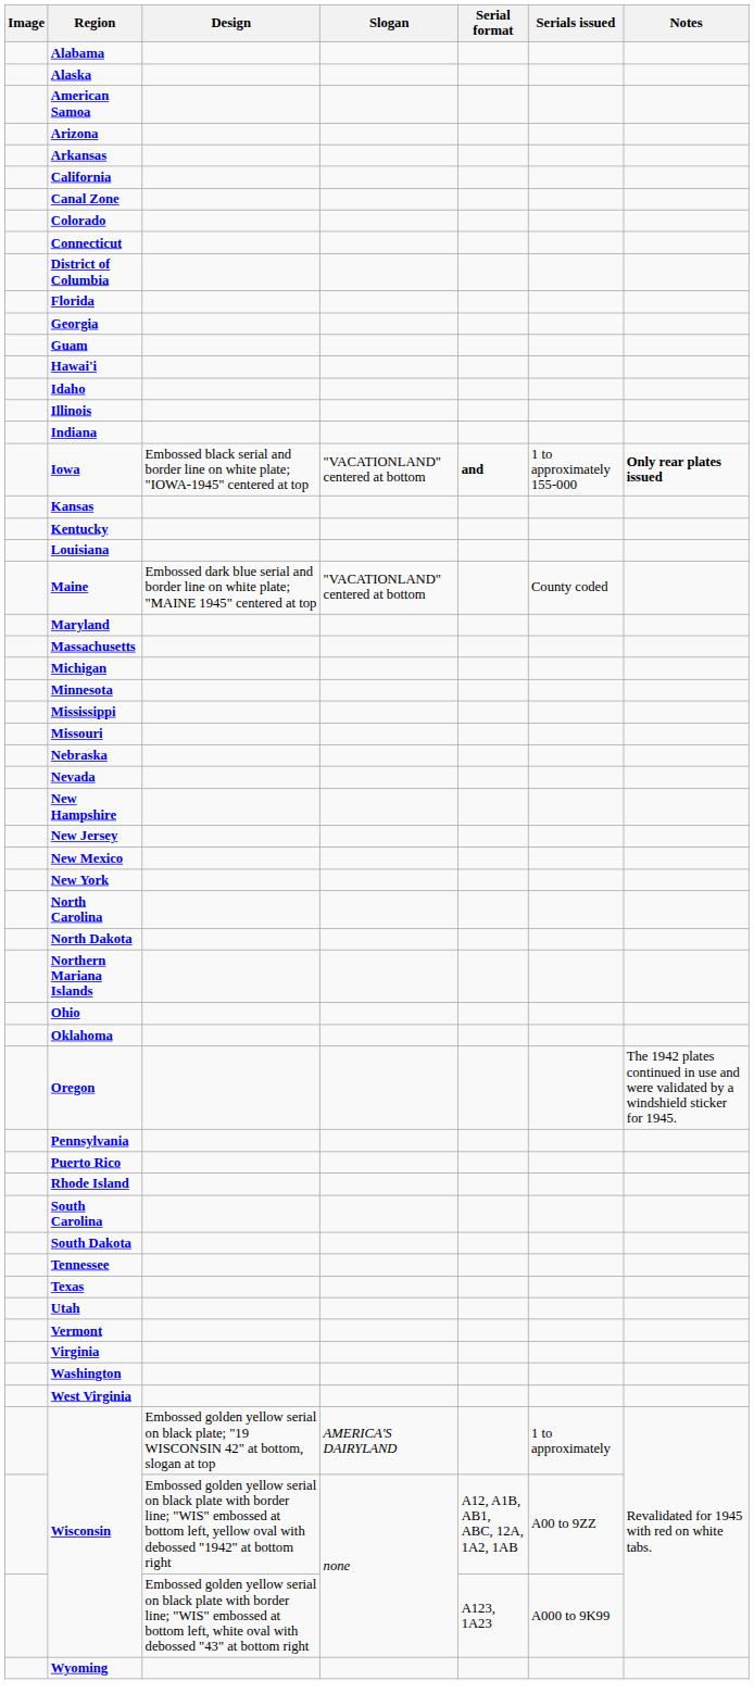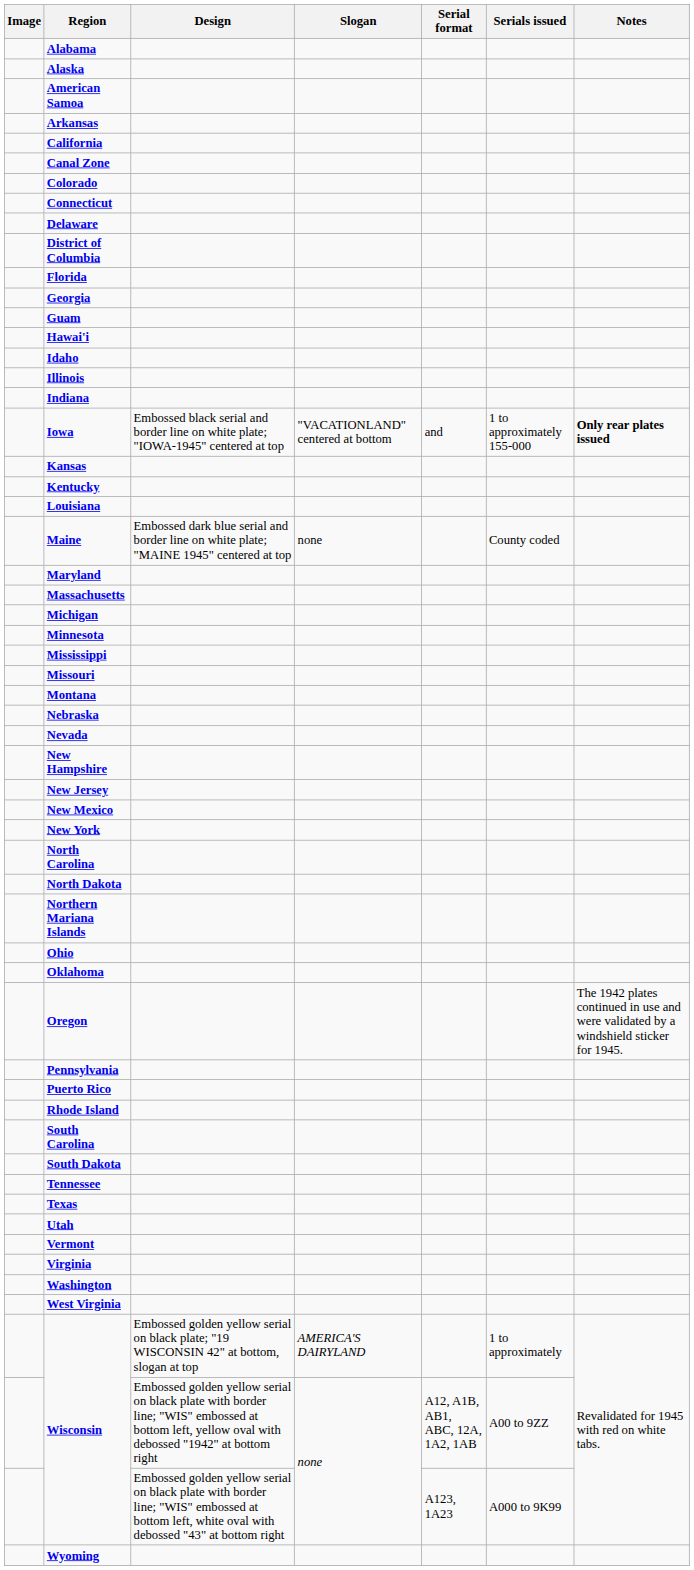 <table class="wikitable">
 <tr>
 <th>Image</th>
 <th>Region</th>
 <th>Design</th>
 <th>Slogan</th>
 <th>Serial format</th>
 <th>Serials issued</th>
 <th>Notes</th>
 </tr>
 <tr>
 <td></td>
 <td><strong><a href='#'>Alabama</a></strong></td>
 <td></td>
 <td></td>
 <td></td>
 <td></td>
 <td></td>
 </tr>
 <tr>
 <td></td>
 <td><strong><a href='#'>Alaska</a></strong></td>
 <td></td>
 <td></td>
 <td></td>
 <td></td>
 <td></td>
 </tr>
 <tr>
 <td></td>
 <td><strong><a href='#'>American Samoa</a></strong></td>
-<td></td>
-<td></td>
-<td></td>
-<td></td>
-<td></td>
-</tr>
-<tr>
-<td></td>
-<td><strong><a href='#'>Arizona</a></strong></td>
 <td></td>
 <td></td>
 <td></td>
 <td></td>
 <td></td>
 </tr>
 <tr>
 <td></td>
 <td><strong><a href='#'>Arkansas</a></strong></td>
 <td></td>
 <td></td>
 <td></td>
 <td></td>
 <td></td>
 </tr>
 <tr>
 <td></td>
 <td><strong><a href='#'>California</a></strong></td>
 <td></td>
 <td></td>
 <td></td>
 <td></td>
 <td></td>
 </tr>
 <tr>
 <td></td>
 <td><strong><a href='#'>Canal Zone</a></strong></td>
 <td></td>
 <td></td>
 <td></td>
 <td></td>
 <td></td>
 </tr>
 <tr>
 <td></td>
 <td><strong><a href='#'>Colorado</a></strong></td>
 <td></td>
 <td></td>
 <td></td>
 <td></td>
 <td></td>
 </tr>
 <tr>
 <td></td>
 <td><strong><a href='#'>Connecticut</a></strong></td>
+<td></td>
+<td></td>
+<td></td>
+<td></td>
+<td></td>
+</tr>
+<tr>
+<td></td>
+<td><strong><a href='#'>Delaware</a></strong></td>
 <td></td>
 <td></td>
 <td></td>
 <td></td>
 <td></td>
 </tr>
 <tr>
 <td></td>
 <td><strong><a href='#'>District of<br>Columbia</a></strong></td>
 <td></td>
 <td></td>
 <td></td>
 <td></td>
 <td></td>
 </tr>
 <tr>
 <td></td>
 <td><strong><a href='#'>Florida</a></strong></td>
 <td></td>
 <td></td>
 <td></td>
 <td></td>
 <td></td>
 </tr>
 <tr>
 <td></td>
 <td><strong><a href='#'>Georgia</a></strong></td>
 <td></td>
 <td></td>
 <td></td>
 <td></td>
 <td></td>
 </tr>
 <tr>
 <td></td>
 <td><strong><a href='#'>Guam</a></strong></td>
 <td></td>
 <td></td>
 <td></td>
 <td></td>
 <td></td>
 </tr>
 <tr>
 <td></td>
 <td><strong><a href='#'>Hawai'i</a></strong></td>
 <td></td>
 <td></td>
 <td></td>
 <td></td>
 <td></td>
 </tr>
 <tr>
 <td></td>
 <td><strong><a href='#'>Idaho</a></strong></td>
 <td></td>
 <td></td>
 <td></td>
 <td></td>
 <td></td>
 </tr>
 <tr>
 <td></td>
 <td><strong><a href='#'>Illinois</a></strong></td>
 <td></td>
 <td></td>
 <td></td>
 <td></td>
 <td></td>
 </tr>
 <tr>
 <td></td>
 <td><strong><a href='#'>Indiana</a></strong></td>
 <td></td>
 <td></td>
 <td></td>
 <td></td>
 <td></td>
 </tr>
 <tr>
 <td></td>
 <td><strong><a href='#'>Iowa</a></strong></td>
 <td>Embossed black serial and border line on white plate; "IOWA-1945" centered at top</td>
 <td>"VACATIONLAND" centered at bottom</td>
-<td><strong> and </strong></td>
+<td> and </td>
 <td>1 to approximately 155-000</td>
 <td><strong>Only rear plates issued</strong></td>
 </tr>
 <tr>
 <td></td>
 <td><strong><a href='#'>Kansas</a></strong></td>
 <td></td>
 <td></td>
 <td></td>
 <td></td>
 <td></td>
 </tr>
 <tr>
 <td></td>
 <td><strong><a href='#'>Kentucky</a></strong></td>
 <td></td>
 <td></td>
 <td></td>
 <td></td>
 <td></td>
 </tr>
 <tr>
 <td></td>
 <td><strong><a href='#'>Louisiana</a></strong></td>
 <td></td>
 <td></td>
 <td></td>
 <td></td>
 <td></td>
 </tr>
 <tr>
 <td></td>
 <td><strong><a href='#'>Maine</a></strong></td>
 <td>Embossed dark blue serial and border line on white plate; "MAINE 1945" centered at top</td>
-<td>"VACATIONLAND" centered at bottom</td>
+<td>none</td>
 <td></td>
 <td>County coded</td>
 <td></td>
 </tr>
 <tr>
 <td></td>
 <td><strong><a href='#'>Maryland</a></strong></td>
 <td></td>
 <td></td>
 <td></td>
 <td></td>
 <td></td>
 </tr>
 <tr>
 <td></td>
 <td><strong><a href='#'>Massachusetts</a></strong></td>
 <td></td>
 <td></td>
 <td></td>
 <td></td>
 <td></td>
 </tr>
 <tr>
 <td></td>
 <td><strong><a href='#'>Michigan</a></strong></td>
 <td></td>
 <td></td>
 <td></td>
 <td></td>
 <td></td>
 </tr>
 <tr>
 <td></td>
 <td><strong><a href='#'>Minnesota</a></strong></td>
 <td></td>
 <td></td>
 <td></td>
 <td></td>
 <td></td>
 </tr>
 <tr>
 <td></td>
 <td><strong><a href='#'>Mississippi</a></strong></td>
 <td></td>
 <td></td>
 <td></td>
 <td></td>
 <td></td>
 </tr>
 <tr>
 <td></td>
 <td><strong><a href='#'>Missouri</a></strong></td>
+<td></td>
+<td></td>
+<td></td>
+<td></td>
+<td></td>
+</tr>
+<tr>
+<td></td>
+<td><strong><a href='#'>Montana</a></strong></td>
 <td></td>
 <td></td>
 <td></td>
 <td></td>
 <td></td>
 </tr>
 <tr>
 <td></td>
 <td><strong><a href='#'>Nebraska</a></strong></td>
 <td></td>
 <td></td>
 <td></td>
 <td></td>
 <td></td>
 </tr>
 <tr>
 <td></td>
 <td><strong><a href='#'>Nevada</a></strong></td>
 <td></td>
 <td></td>
 <td></td>
 <td></td>
 <td></td>
 </tr>
 <tr>
 <td></td>
 <td><strong><a href='#'>New Hampshire</a></strong></td>
 <td></td>
 <td></td>
 <td></td>
 <td></td>
 <td></td>
 </tr>
 <tr>
 <td></td>
 <td><strong><a href='#'>New Jersey</a></strong></td>
 <td></td>
 <td></td>
 <td></td>
 <td></td>
 <td></td>
 </tr>
 <tr>
 <td></td>
 <td><strong><a href='#'>New Mexico</a></strong></td>
 <td></td>
 <td></td>
 <td></td>
 <td></td>
 <td></td>
 </tr>
 <tr>
 <td></td>
 <td><strong><a href='#'>New York</a></strong></td>
 <td></td>
 <td></td>
 <td></td>
 <td></td>
 <td></td>
 </tr>
 <tr>
 <td></td>
 <td><strong><a href='#'>North Carolina</a></strong></td>
 <td></td>
 <td></td>
 <td></td>
 <td></td>
 <td></td>
 </tr>
 <tr>
 <td></td>
 <td><strong><a href='#'>North Dakota</a></strong></td>
 <td></td>
 <td></td>
 <td></td>
 <td></td>
 <td></td>
 </tr>
 <tr>
 <td></td>
 <td><strong><a href='#'>Northern Mariana<br> Islands</a></strong></td>
 <td></td>
 <td></td>
 <td></td>
 <td></td>
 <td></td>
 </tr>
 <tr>
 <td></td>
 <td><strong><a href='#'>Ohio</a></strong></td>
 <td></td>
 <td></td>
 <td></td>
 <td></td>
 <td></td>
 </tr>
 <tr>
 <td></td>
 <td><strong><a href='#'>Oklahoma</a></strong></td>
 <td></td>
 <td></td>
 <td></td>
 <td></td>
 <td></td>
 </tr>
 <tr>
 <td></td>
 <td><strong><a href='#'>Oregon</a></strong></td>
 <td></td>
 <td></td>
 <td></td>
 <td></td>
 <td>The 1942 plates continued in use and were validated by a windshield sticker for 1945.</td>
 </tr>
 <tr>
 <td></td>
 <td><strong><a href='#'>Pennsylvania</a></strong></td>
 <td></td>
 <td></td>
 <td></td>
 <td></td>
 <td></td>
 </tr>
 <tr>
 <td></td>
 <td><strong><a href='#'>Puerto Rico</a></strong></td>
 <td></td>
 <td></td>
 <td></td>
 <td></td>
 <td></td>
 </tr>
 <tr>
 <td></td>
 <td><strong><a href='#'>Rhode Island</a></strong></td>
 <td></td>
 <td></td>
 <td></td>
 <td></td>
 <td></td>
 </tr>
 <tr>
 <td></td>
 <td><strong><a href='#'>South Carolina</a></strong></td>
 <td></td>
 <td></td>
 <td></td>
 <td></td>
 <td></td>
 </tr>
 <tr>
 <td></td>
 <td><strong><a href='#'>South Dakota</a></strong></td>
 <td></td>
 <td></td>
 <td></td>
 <td></td>
 <td></td>
 </tr>
 <tr>
 <td></td>
 <td><strong><a href='#'>Tennessee</a></strong></td>
 <td></td>
 <td></td>
 <td></td>
 <td></td>
 <td></td>
 </tr>
 <tr>
 <td></td>
 <td><strong><a href='#'>Texas</a></strong></td>
 <td></td>
 <td></td>
 <td></td>
 <td></td>
 <td></td>
 </tr>
 <tr>
 <td></td>
 <td><strong><a href='#'>Utah</a></strong></td>
 <td></td>
 <td></td>
 <td></td>
 <td></td>
 <td></td>
 </tr>
 <tr>
 <td></td>
 <td><strong><a href='#'>Vermont</a></strong></td>
 <td></td>
 <td></td>
 <td></td>
 <td></td>
 <td></td>
 </tr>
 <tr>
 <td></td>
 <td><strong><a href='#'>Virginia</a></strong></td>
 <td></td>
 <td></td>
 <td></td>
 <td></td>
 <td></td>
 </tr>
 <tr>
 <td></td>
 <td><strong><a href='#'>Washington</a></strong></td>
 <td></td>
 <td></td>
 <td></td>
 <td></td>
 <td></td>
 </tr>
 <tr>
 <td></td>
 <td><strong><a href='#'>West Virginia</a></strong></td>
 <td></td>
 <td></td>
 <td></td>
 <td></td>
 <td></td>
 </tr>
 <tr>
 <td></td>
 <td rowspan="3"><strong><a href='#'>Wisconsin</a></strong></td>
 <td>Embossed golden yellow serial on black plate; "19 WISCONSIN 42" at bottom, slogan at top</td>
 <td><em>AMERICA'S DAIRYLAND</em></td>
 <td></td>
 <td>1 to approximately </td>
 <td rowspan="3">Revalidated for 1945 with red on white tabs.</td>
 </tr>
 <tr>
 <td></td>
 <td>Embossed golden yellow serial on black plate with border line; "WIS" embossed at bottom left, yellow oval with debossed "1942" at bottom right</td>
 <td rowspan="2"><em>none</em></td>
 <td>A12, A1B, AB1, ABC, 12A, 1A2, 1AB</td>
 <td>A00 to 9ZZ</td>
 </tr>
 <tr>
 <td></td>
 <td>Embossed golden yellow serial on black plate with border line; "WIS" embossed at bottom left, white oval with debossed "43" at bottom right</td>
 <td>A123, 1A23</td>
 <td>A000 to 9K99</td>
 </tr>
 <tr>
 <td></td>
 <td><strong><a href='#'>Wyoming</a></strong></td>
 <td></td>
 <td></td>
 <td></td>
 <td></td>
 <td></td>
 </tr>
 </table>
